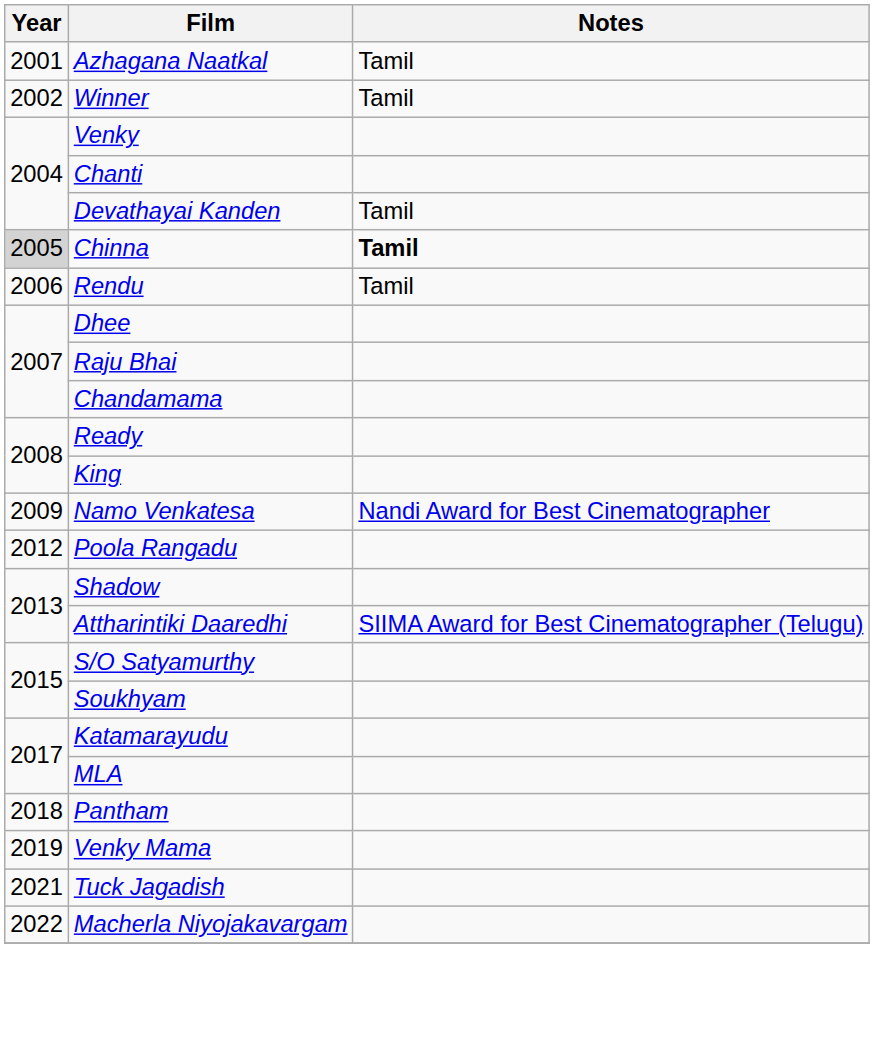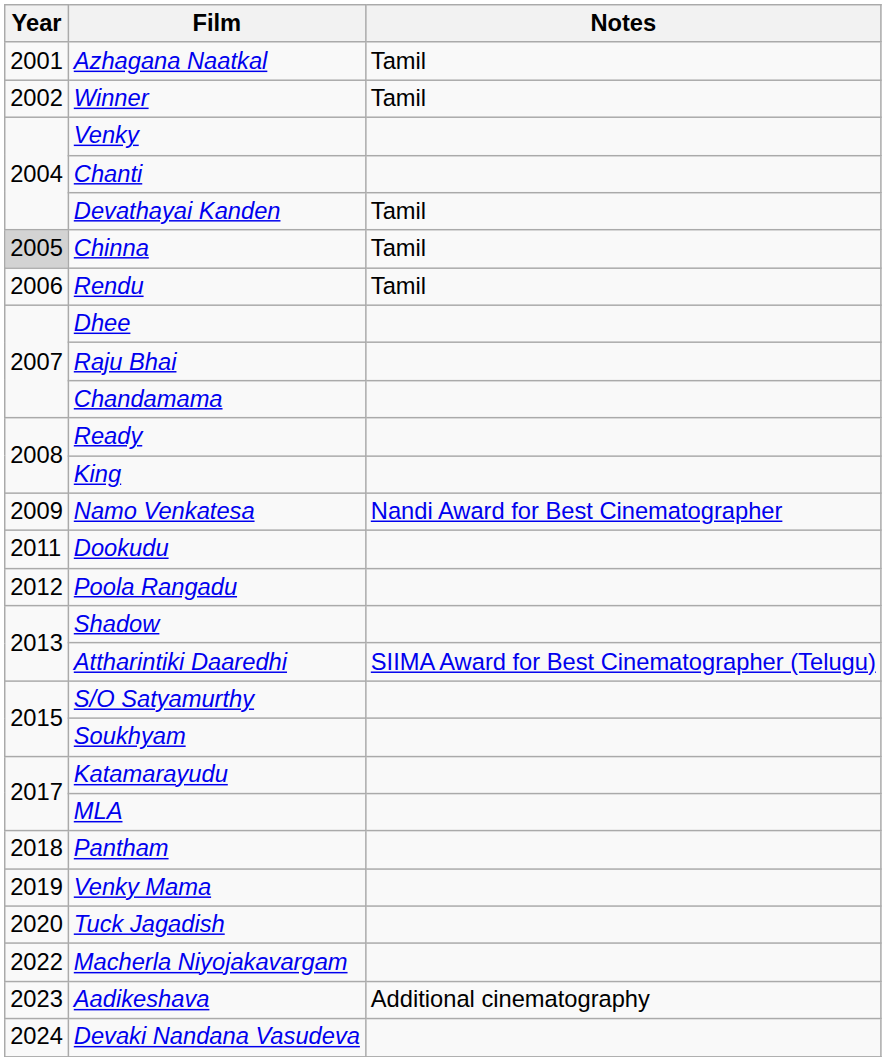 <table class="wikitable">
 <tr>
 <th>Year</th>
 <th>Film</th>
 <th>Notes</th>
 </tr>
 <tr>
 <td rowspan="1">2001</td>
 <td><em><a href='#'>Azhagana Naatkal</a></em></td>
 <td>Tamil</td>
 </tr>
 <tr>
 <td rowspan="1">2002</td>
 <td><em><a href='#'>Winner</a></em></td>
 <td>Tamil</td>
 </tr>
 <tr>
 <td rowspan="3">2004</td>
 <td><em><a href='#'>Venky</a></em></td>
 <td></td>
 </tr>
 <tr>
 <td><em><a href='#'>Chanti</a></em></td>
 <td></td>
 </tr>
 <tr>
 <td><em><a href='#'>Devathayai Kanden</a></em></td>
 <td>Tamil</td>
 </tr>
 <tr>
 <td rowspan="1" style="background: lightgrey;">2005</td>
 <td><em><a href='#'>Chinna</a></em></td>
-<td><strong>Tamil</strong></td>
+<td>Tamil</td>
 </tr>
 <tr>
 <td rowspan="1">2006</td>
 <td><em><a href='#'>Rendu</a></em></td>
 <td>Tamil</td>
 </tr>
 <tr>
 <td rowspan="3">2007</td>
 <td><em><a href='#'>Dhee</a></em></td>
 <td></td>
 </tr>
 <tr>
 <td><em><a href='#'>Raju Bhai</a></em></td>
 <td></td>
 </tr>
 <tr>
 <td><em><a href='#'>Chandamama</a></em></td>
 <td></td>
 </tr>
 <tr>
 <td rowspan="2">2008</td>
 <td><em><a href='#'>Ready</a></em></td>
 <td></td>
 </tr>
 <tr>
 <td><em><a href='#'>King</a></em></td>
 <td></td>
 </tr>
 <tr>
 <td rowspan="1">2009</td>
 <td><em><a href='#'>Namo Venkatesa</a></em></td>
 <td><a href='#'>Nandi Award for Best Cinematographer</a></td>
+</tr>
+<tr>
+<td rowspan="1">2011</td>
+<td><em><a href='#'>Dookudu</a></em></td>
+<td></td>
 </tr>
 <tr>
 <td rowspan="1">2012</td>
 <td><em><a href='#'>Poola Rangadu</a></em></td>
 <td></td>
 </tr>
 <tr>
 <td rowspan="2">2013</td>
 <td><em><a href='#'>Shadow</a></em></td>
 <td></td>
 </tr>
 <tr>
 <td><em><a href='#'>Attharintiki Daaredhi</a></em></td>
 <td><a href='#'>SIIMA Award for Best Cinematographer (Telugu)</a>  </td>
 </tr>
 <tr>
 <td rowspan="2">2015</td>
 <td><em><a href='#'>S/O Satyamurthy</a></em></td>
 <td></td>
 </tr>
 <tr>
 <td><em><a href='#'>Soukhyam</a></em></td>
 <td></td>
 </tr>
 <tr>
 <td rowspan="2">2017</td>
 <td><em><a href='#'>Katamarayudu</a></em></td>
 <td></td>
 </tr>
 <tr>
 <td 2018><em><a href='#'>MLA</a></em></td>
 <td></td>
 </tr>
 <tr>
 <td>2018</td>
 <td><em><a href='#'>Pantham</a></em></td>
 <td></td>
 </tr>
 <tr>
 <td>2019</td>
 <td><em><a href='#'>Venky Mama</a></em></td>
 <td></td>
 </tr>
 <tr>
-<td>2021</td>
+<td>2020</td>
 <td><em><a href='#'>Tuck Jagadish</a></em></td>
 <td></td>
 </tr>
 <tr>
 <td>2022</td>
 <td><em><a href='#'>Macherla Niyojakavargam</a></em></td>
 <td></td>
 </tr>
 <tr>
+<td>2023</td>
+<td><em><a href='#'>Aadikeshava</a></em></td>
+<td>Additional cinematography</td>
+</tr>
+<tr>
+<td>2024</td>
+<td><em><a href='#'>Devaki Nandana Vasudeva</a></em></td>
+<td></td>
+</tr>
+<tr>
 </tr>
 </table>
